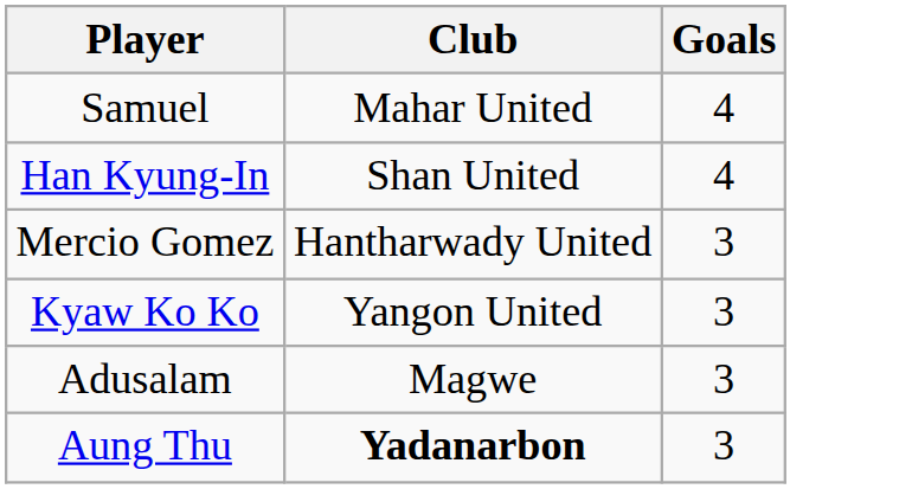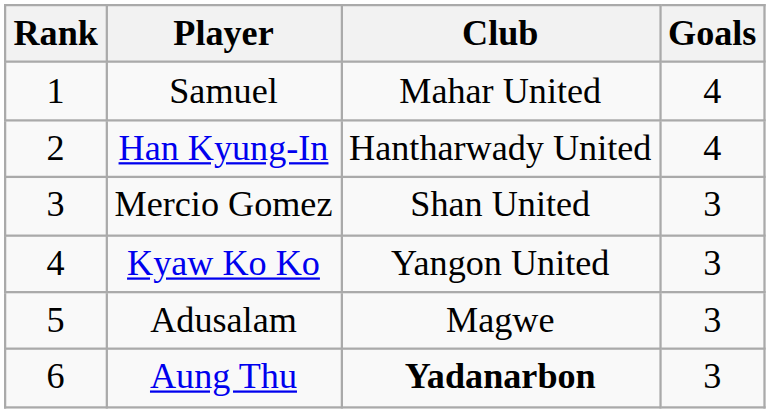 <table class="wikitable sortable" style="text-align:center">
 <tr>
+<th>Rank</th>
 <th>Player</th>
 <th>Club</th>
 <th>Goals</th>
 </tr>
 <tr>
+<td>1</td>
 <td>Samuel</td>
 <td>Mahar United</td>
 <td>4</td>
 </tr>
 <tr>
+<td>2</td>
 <td><a href='#'>Han Kyung-In</a></td>
-<td>Shan United</td>
+<td>Hantharwady United</td>
 <td>4</td>
 </tr>
 <tr>
+<td>3</td>
 <td>Mercio Gomez</td>
-<td>Hantharwady United</td>
+<td>Shan United</td>
 <td>3</td>
 </tr>
 <tr>
+<td>4</td>
 <td><a href='#'>Kyaw Ko Ko</a></td>
 <td>Yangon United</td>
 <td>3</td>
 </tr>
 <tr>
+<td>5</td>
 <td>Adusalam</td>
 <td>Magwe</td>
 <td>3</td>
 </tr>
 <tr>
+<td>6</td>
 <td><a href='#'>Aung Thu</a></td>
 <td><strong>Yadanarbon</strong></td>
 <td>3</td>
 </tr>
 </table>
